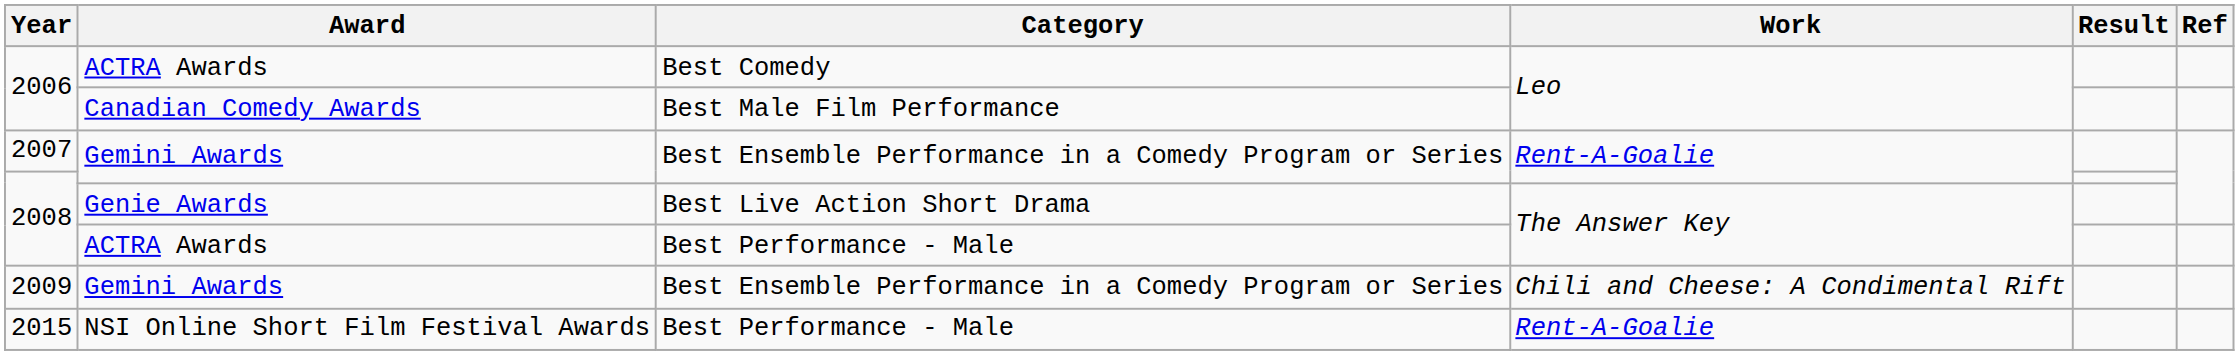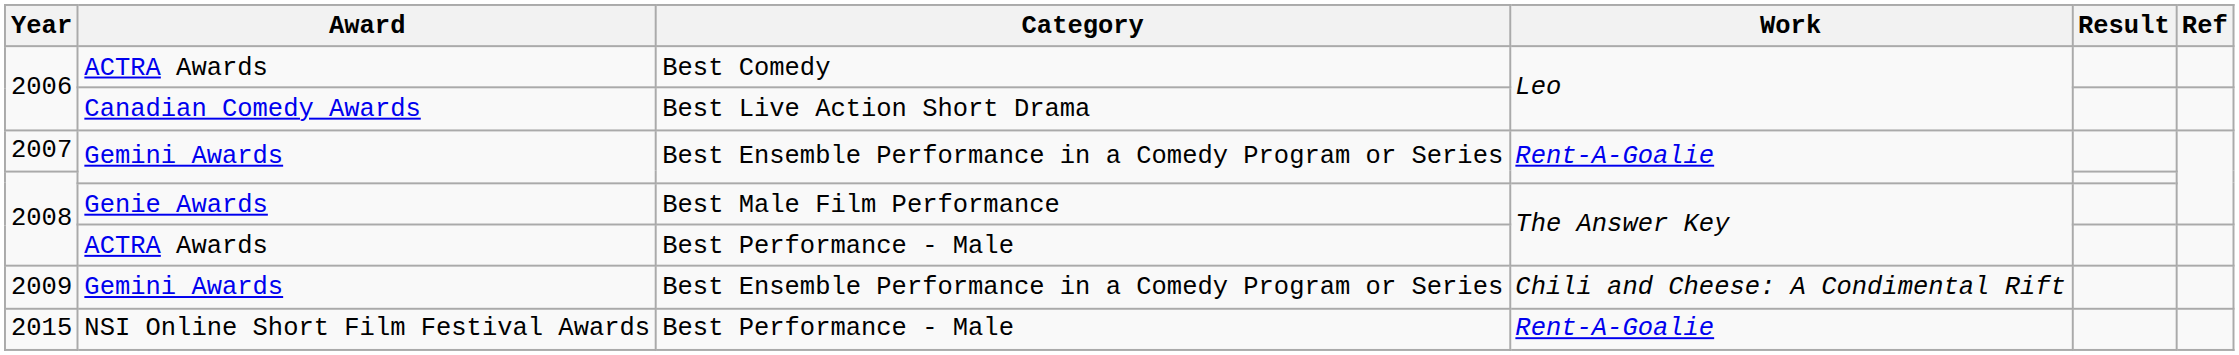 <table class="wikitable">
 <tr>
 <th>Year</th>
 <th>Award</th>
 <th>Category</th>
 <th>Work</th>
 <th>Result</th>
 <th>Ref</th>
 </tr>
 <tr>
 <td rowspan="2">2006</td>
 <td><a href='#'>ACTRA</a> Awards</td>
 <td>Best Comedy</td>
 <td rowspan="2"><em>Leo</em></td>
 <td></td>
 <td></td>
 </tr>
 <tr>
 <td><a href='#'>Canadian Comedy Awards</a></td>
-<td>Best Male Film Performance</td>
+<td>Best Live Action Short Drama</td>
 <td></td>
 <td></td>
 </tr>
 <tr>
 <td>2007</td>
 <td rowspan="2"><a href='#'>Gemini Awards</a></td>
 <td rowspan="2">Best Ensemble Performance in a Comedy Program or Series</td>
 <td rowspan="2"><em><a href='#'>Rent-A-Goalie</a></em></td>
 <td></td>
 <td rowspan="3"></td>
 </tr>
 <tr>
 <td rowspan="3">2008</td>
 <td></td>
 </tr>
 <tr>
 <td><a href='#'>Genie Awards</a></td>
-<td>Best Live Action Short Drama</td>
+<td>Best Male Film Performance</td>
 <td rowspan="2"><em>The Answer Key</em></td>
 <td></td>
 </tr>
 <tr>
 <td><a href='#'>ACTRA</a> Awards</td>
 <td>Best Performance - Male</td>
 <td></td>
 <td></td>
 </tr>
 <tr>
 <td>2009</td>
 <td><a href='#'>Gemini Awards</a></td>
 <td>Best Ensemble Performance in a Comedy Program or Series</td>
 <td><em>Chili and Cheese: A Condimental Rift</em></td>
 <td></td>
 <td></td>
 </tr>
 <tr>
 <td>2015</td>
 <td>NSI Online Short Film Festival Awards</td>
 <td>Best Performance - Male</td>
 <td><em><a href='#'>Rent-A-Goalie</a></em></td>
 <td></td>
 <td></td>
 </tr>
 </table>
